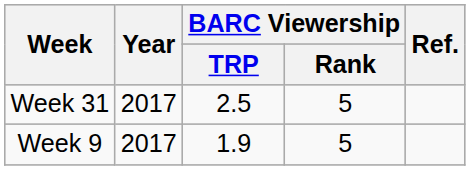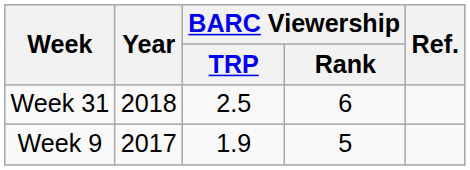 <table class="wikitable" style="text-align:center">
 <tr>
 <th rowspan="2">Week</th>
 <th rowspan="2">Year</th>
 <th colspan="2"><a href='#'>BARC</a> Viewership</th>
 <th rowspan="2">Ref.</th>
 </tr>
 <tr>
 <th><a href='#'>TRP</a></th>
 <th>Rank</th>
 </tr>
 <tr>
 <td>Week 31</td>
-<td>2017</td>
+<td>2018</td>
 <td>2.5</td>
-<td>5</td>
+<td>6</td>
 <td></td>
 </tr>
 <tr>
 <td>Week 9</td>
 <td>2017</td>
 <td>1.9</td>
 <td>5</td>
 <td></td>
 </tr>
 </table>
